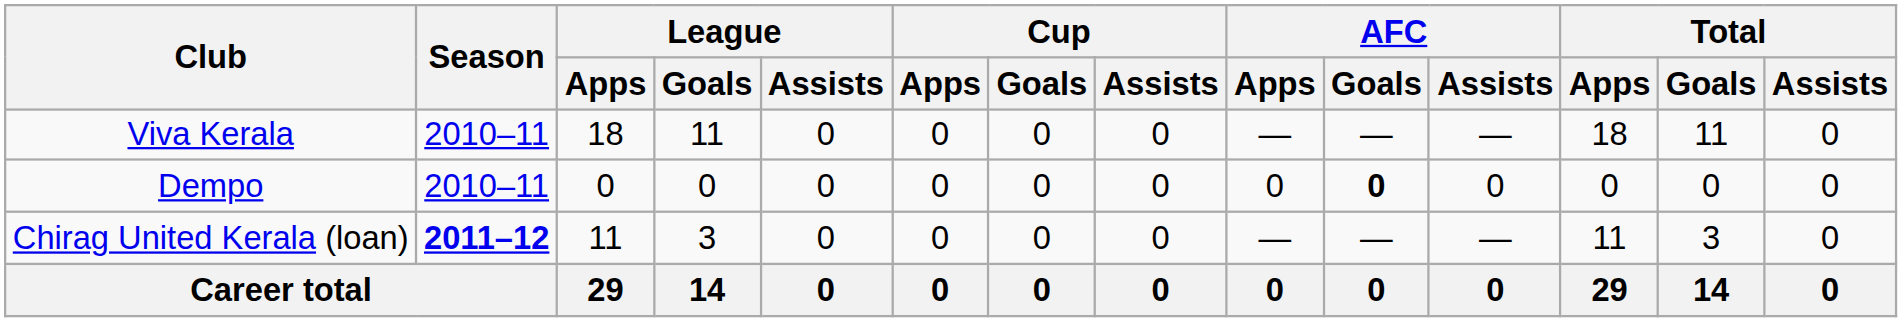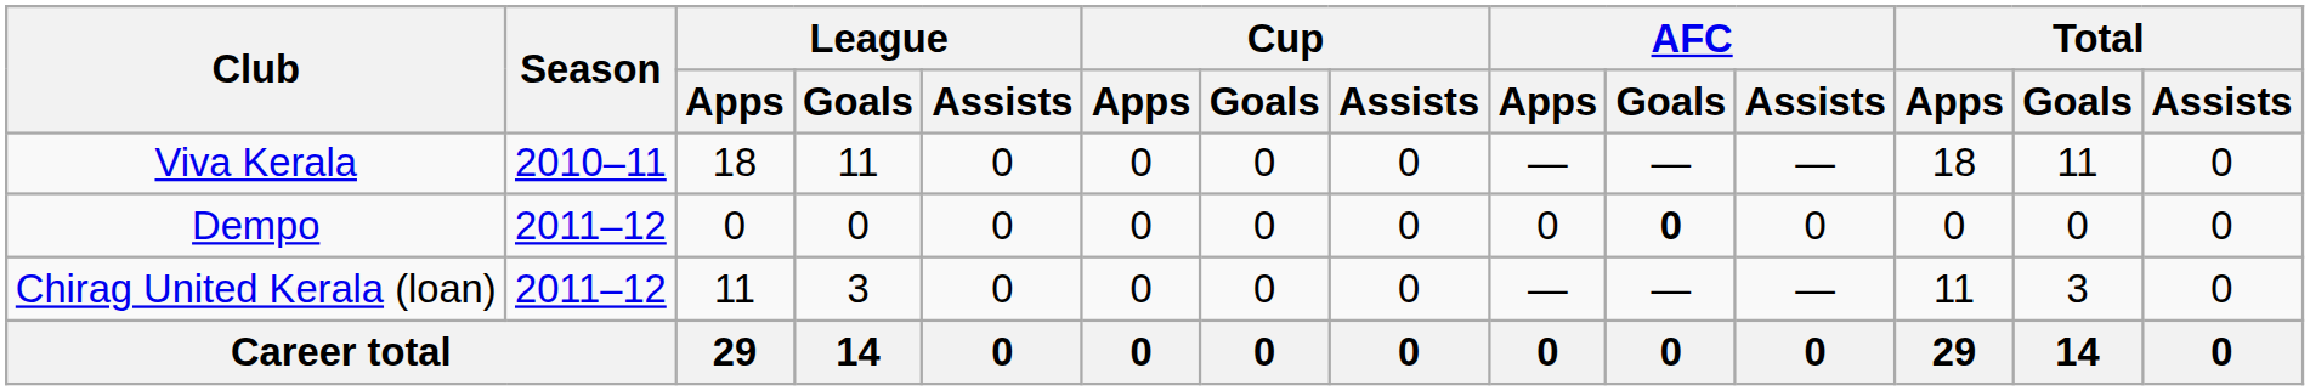 <table class="wikitable" style="font-size:90%; text-align:center;">
 <tr>
 <th rowspan="2">Club</th>
 <th rowspan="2">Season</th>
 <th colspan="3">League</th>
 <th colspan="3">Cup</th>
 <th colspan="3"><a href='#'>AFC</a></th>
 <th colspan="3">Total</th>
 </tr>
 <tr>
 <th>Apps</th>
 <th>Goals</th>
 <th>Assists</th>
 <th>Apps</th>
 <th>Goals</th>
 <th>Assists</th>
 <th>Apps</th>
 <th>Goals</th>
 <th>Assists</th>
 <th>Apps</th>
 <th>Goals</th>
 <th>Assists</th>
 </tr>
 <tr>
 <td rowspan="1"><a href='#'>Viva Kerala</a></td>
 <td><a href='#'>2010–11</a></td>
 <td>18</td>
 <td>11</td>
 <td>0</td>
 <td>0</td>
 <td>0</td>
 <td>0</td>
 <td>—</td>
 <td>—</td>
 <td>—</td>
 <td>18</td>
 <td>11</td>
 <td>0</td>
 </tr>
 <tr>
 <td rowspan="1"><a href='#'>Dempo</a></td>
-<td><a href='#'>2010–11</a></td>
+<td><a href='#'>2011–12</a></td>
 <td>0</td>
 <td>0</td>
 <td>0</td>
 <td>0</td>
 <td>0</td>
 <td>0</td>
 <td>0</td>
 <td><strong>0</strong></td>
 <td>0</td>
 <td>0</td>
 <td>0</td>
 <td>0</td>
 </tr>
 <tr>
 <td rowspan="1"><a href='#'>Chirag United Kerala</a> (loan)</td>
-<td><strong><a href='#'>2011–12</a></strong></td>
+<td><a href='#'>2011–12</a></td>
 <td>11</td>
 <td>3</td>
 <td>0</td>
 <td>0</td>
 <td>0</td>
 <td>0</td>
 <td>—</td>
 <td>—</td>
 <td>—</td>
 <td>11</td>
 <td>3</td>
 <td>0</td>
 </tr>
 <tr>
 <th colspan="2">Career total</th>
 <th>29</th>
 <th>14</th>
 <th>0</th>
 <th>0</th>
 <th>0</th>
 <th>0</th>
 <th>0</th>
 <th>0</th>
 <th>0</th>
 <th>29</th>
 <th>14</th>
 <th>0</th>
 </tr>
 </table>
